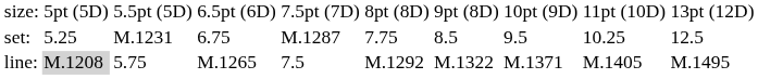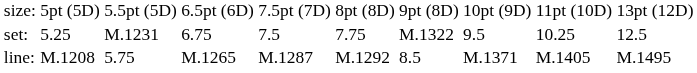 <table style="margin-left:40px;">
 <tr>
 <td>size:</td>
 <td>5pt (5D)</td>
 <td>5.5pt (5D)</td>
 <td>6.5pt (6D)</td>
 <td>7.5pt (7D)</td>
 <td>8pt (8D)</td>
 <td>9pt (8D)</td>
 <td>10pt (9D)</td>
 <td>11pt (10D)</td>
 <td>13pt (12D)</td>
 </tr>
 <tr>
 <td>set:</td>
 <td>5.25</td>
 <td>M.1231</td>
 <td>6.75</td>
-<td>M.1287</td>
+<td>7.5</td>
 <td>7.75</td>
-<td>8.5</td>
+<td>M.1322</td>
 <td>9.5</td>
 <td>10.25</td>
 <td>12.5</td>
 </tr>
 <tr>
 <td>line:</td>
-<td style="background: lightgrey;">M.1208</td>
+<td>M.1208</td>
 <td>5.75</td>
 <td>M.1265</td>
-<td>7.5</td>
+<td>M.1287</td>
 <td>M.1292</td>
-<td>M.1322</td>
+<td>8.5</td>
 <td>M.1371</td>
 <td>M.1405</td>
 <td>M.1495</td>
 </tr>
 </table>
